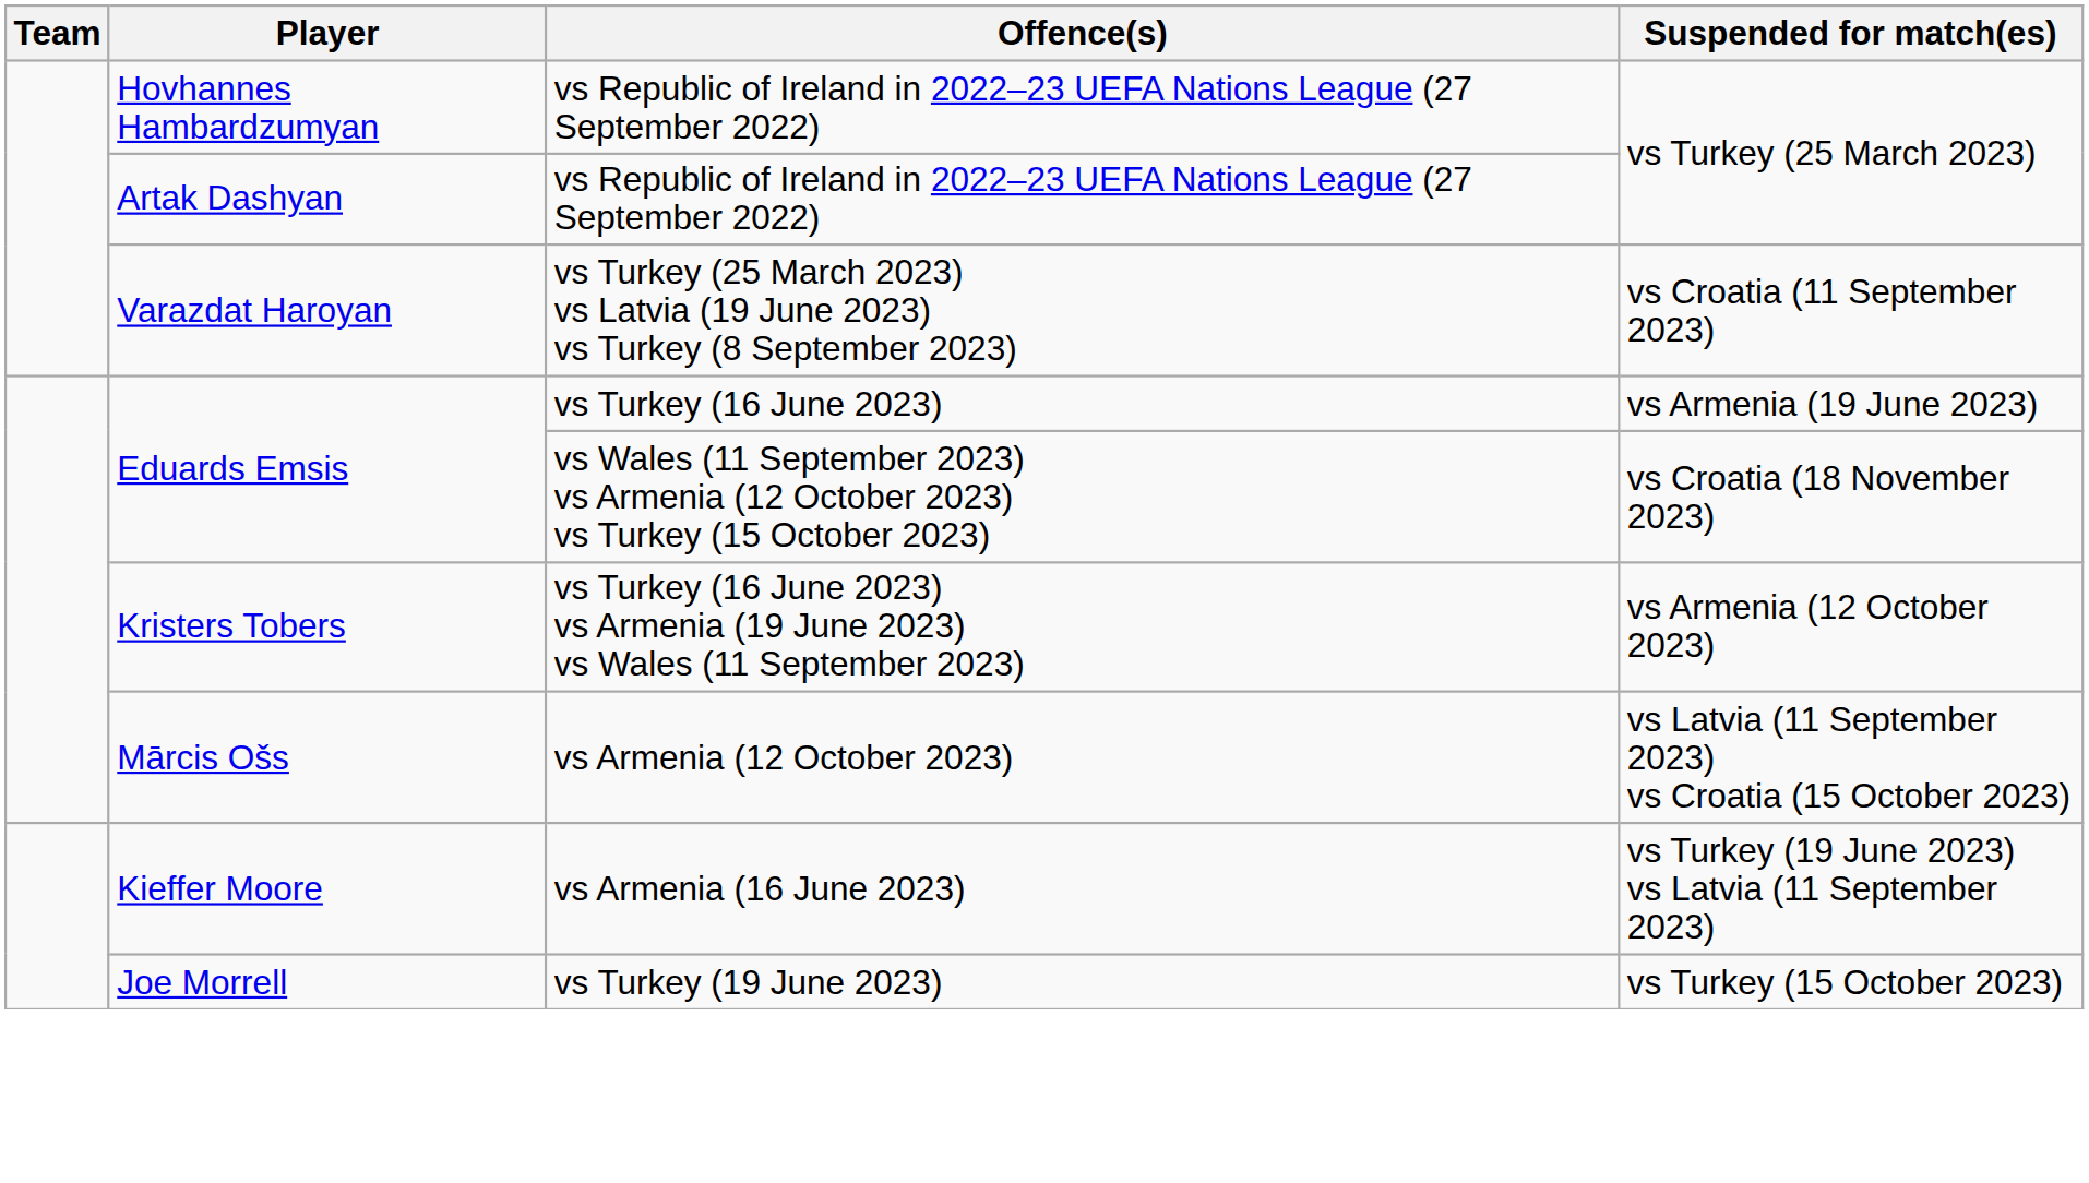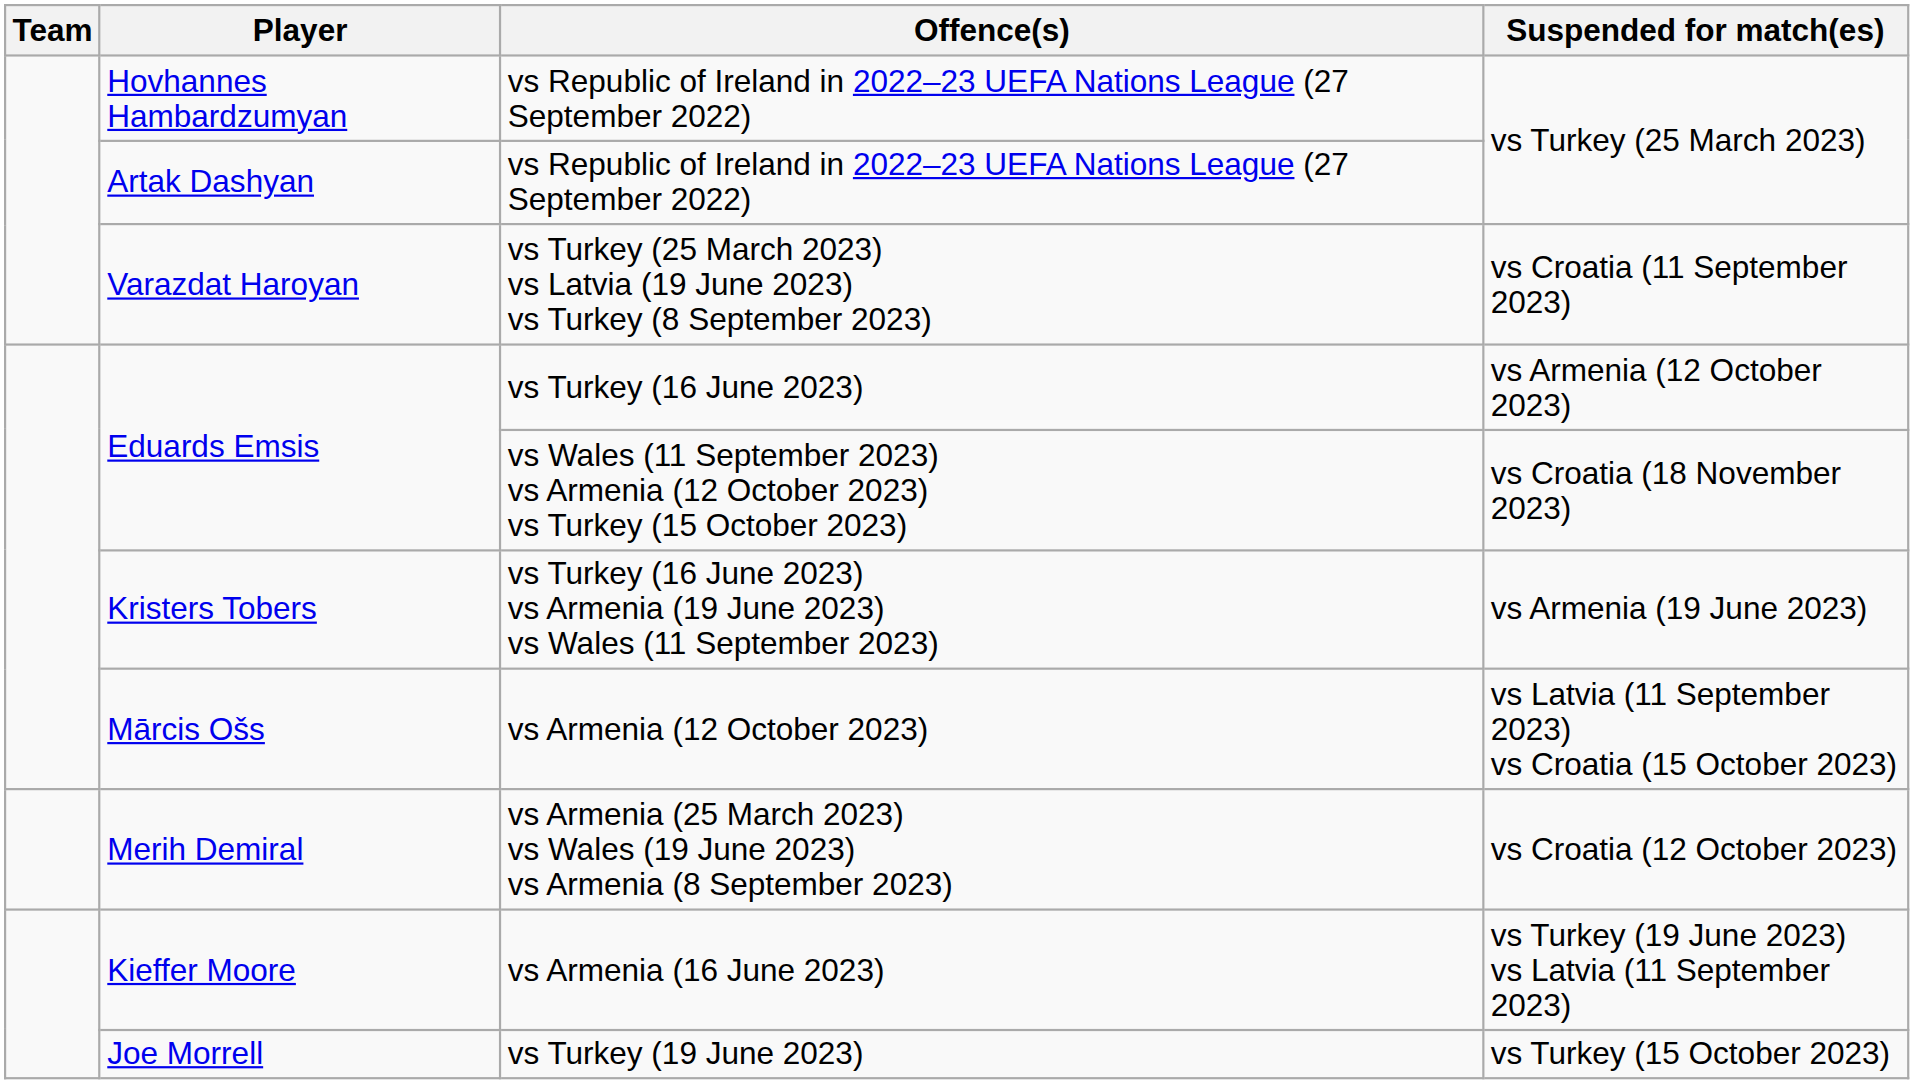 <table class="wikitable" style="font-size:90%">
 <tr>
 <th>Team</th>
 <th>Player</th>
 <th>Offence(s)</th>
 <th>Suspended for match(es)</th>
 </tr>
 <tr>
 <td rowspan=3></td>
 <td><a href='#'>Hovhannes Hambardzumyan</a></td>
 <td> vs Republic of Ireland in <a href='#'>2022–23 UEFA Nations League</a> (27 September 2022)</td>
 <td rowspan="2">vs Turkey (25 March 2023)</td>
 </tr>
 <tr>
 <td><a href='#'>Artak Dashyan</a></td>
 <td> vs Republic of Ireland in <a href='#'>2022–23 UEFA Nations League</a> (27 September 2022)</td>
 </tr>
 <tr>
 <td><a href='#'>Varazdat Haroyan</a></td>
 <td> vs Turkey (25 March 2023)<br> vs Latvia (19 June 2023)<br> vs Turkey (8 September 2023)</td>
 <td>vs Croatia (11 September 2023)</td>
 </tr>
 <tr>
 <td rowspan="4"></td>
 <td rowspan="2"><a href='#'>Eduards Emsis</a></td>
 <td> vs Turkey (16 June 2023)</td>
-<td>vs Armenia (19 June 2023)</td>
+<td>vs Armenia (12 October 2023)</td>
 </tr>
 <tr>
 <td> vs Wales (11 September 2023)<br> vs Armenia (12 October 2023)<br> vs Turkey (15 October 2023)</td>
 <td>vs Croatia (18 November 2023)</td>
 </tr>
 <tr>
 <td><a href='#'>Kristers Tobers</a></td>
 <td> vs Turkey (16 June 2023)<br> vs Armenia (19 June 2023)<br> vs Wales (11 September 2023)</td>
-<td>vs Armenia (12 October 2023)</td>
+<td>vs Armenia (19 June 2023)</td>
 </tr>
 <tr>
 <td><a href='#'>Mārcis Ošs</a></td>
 <td> vs Armenia (12 October 2023)</td>
 <td>vs Latvia (11 September 2023)<br>vs Croatia (15 October 2023)</td>
+</tr>
+<tr>
+<td></td>
+<td><a href='#'>Merih Demiral</a></td>
+<td> vs Armenia (25 March 2023)<br> vs Wales (19 June 2023)<br> vs Armenia (8 September 2023)</td>
+<td>vs Croatia (12 October 2023)</td>
 </tr>
 <tr>
 <td rowspan=2></td>
 <td><a href='#'>Kieffer Moore</a></td>
 <td> vs Armenia (16 June 2023)</td>
 <td>vs Turkey (19 June 2023)<br>vs Latvia (11 September 2023)</td>
 </tr>
 <tr>
 <td><a href='#'>Joe Morrell</a></td>
 <td> vs Turkey (19 June 2023)</td>
 <td>vs Turkey (15 October 2023)</td>
 </tr>
 </table>
